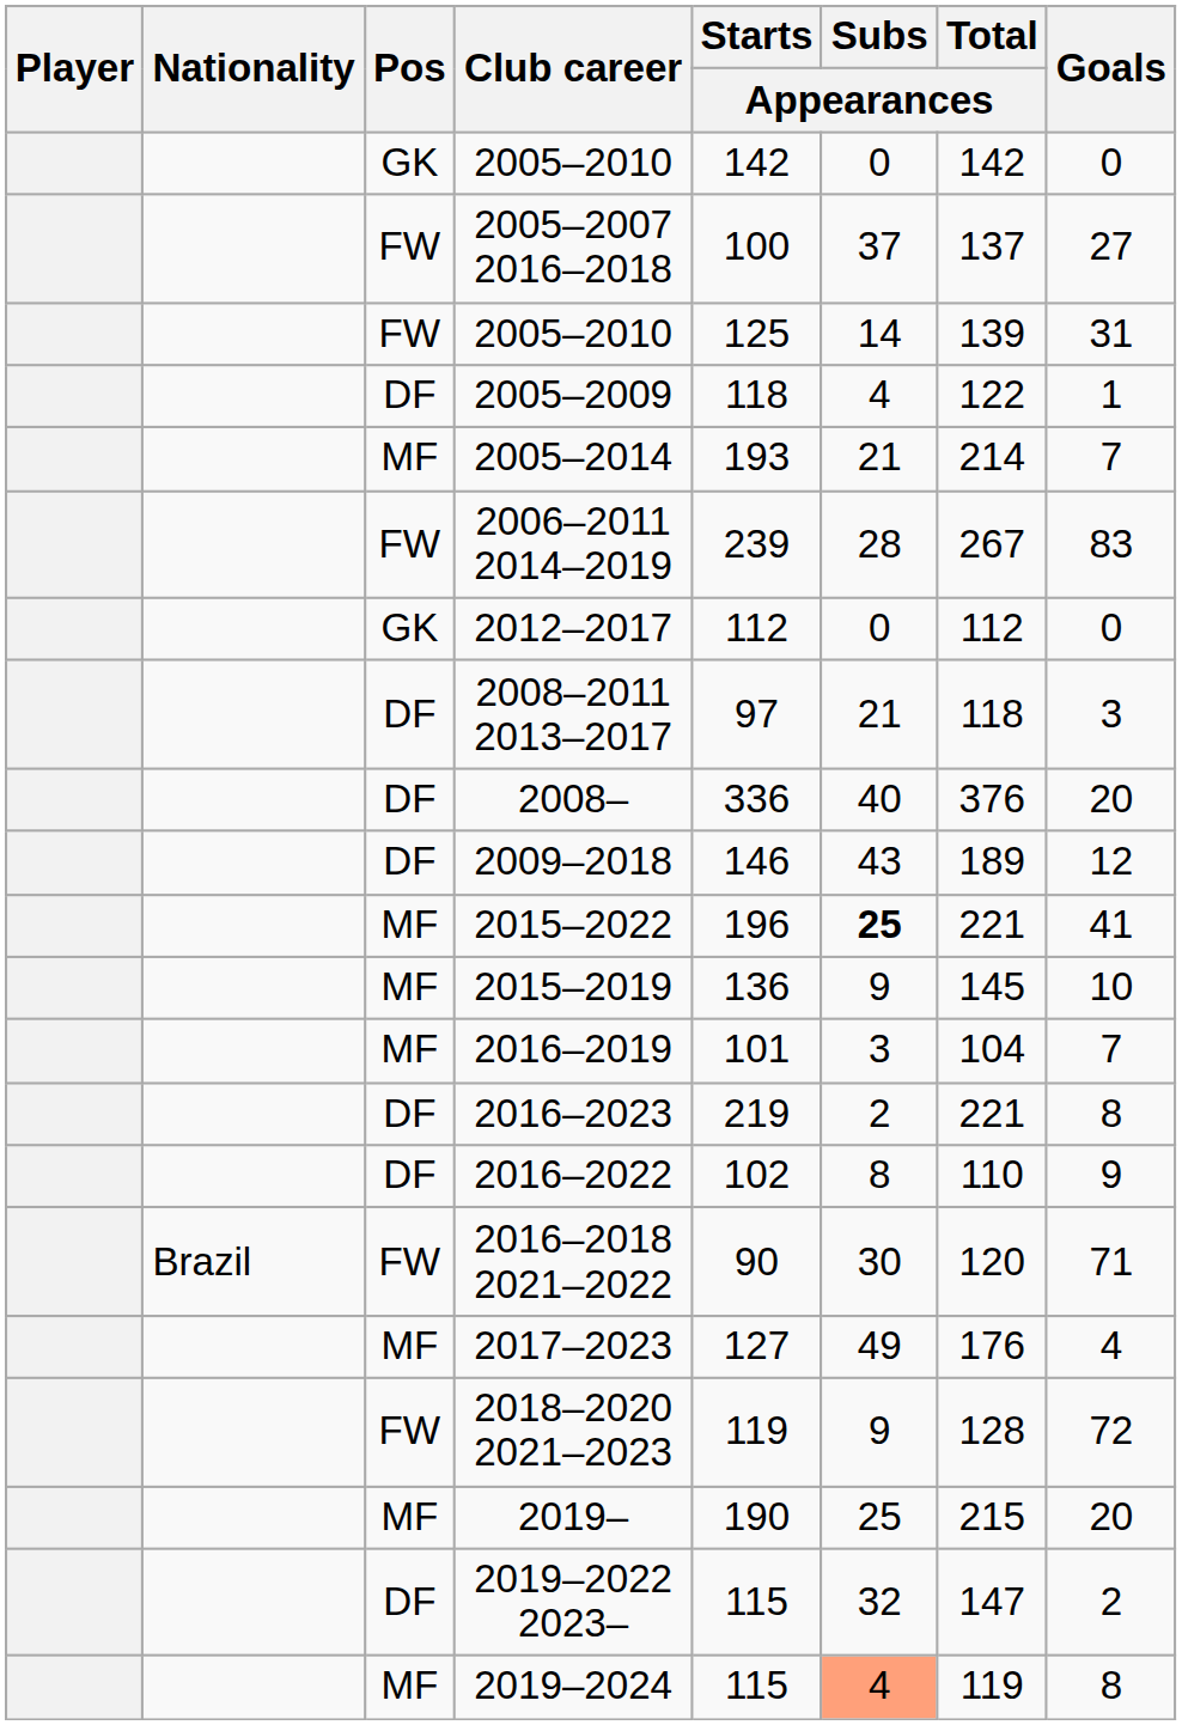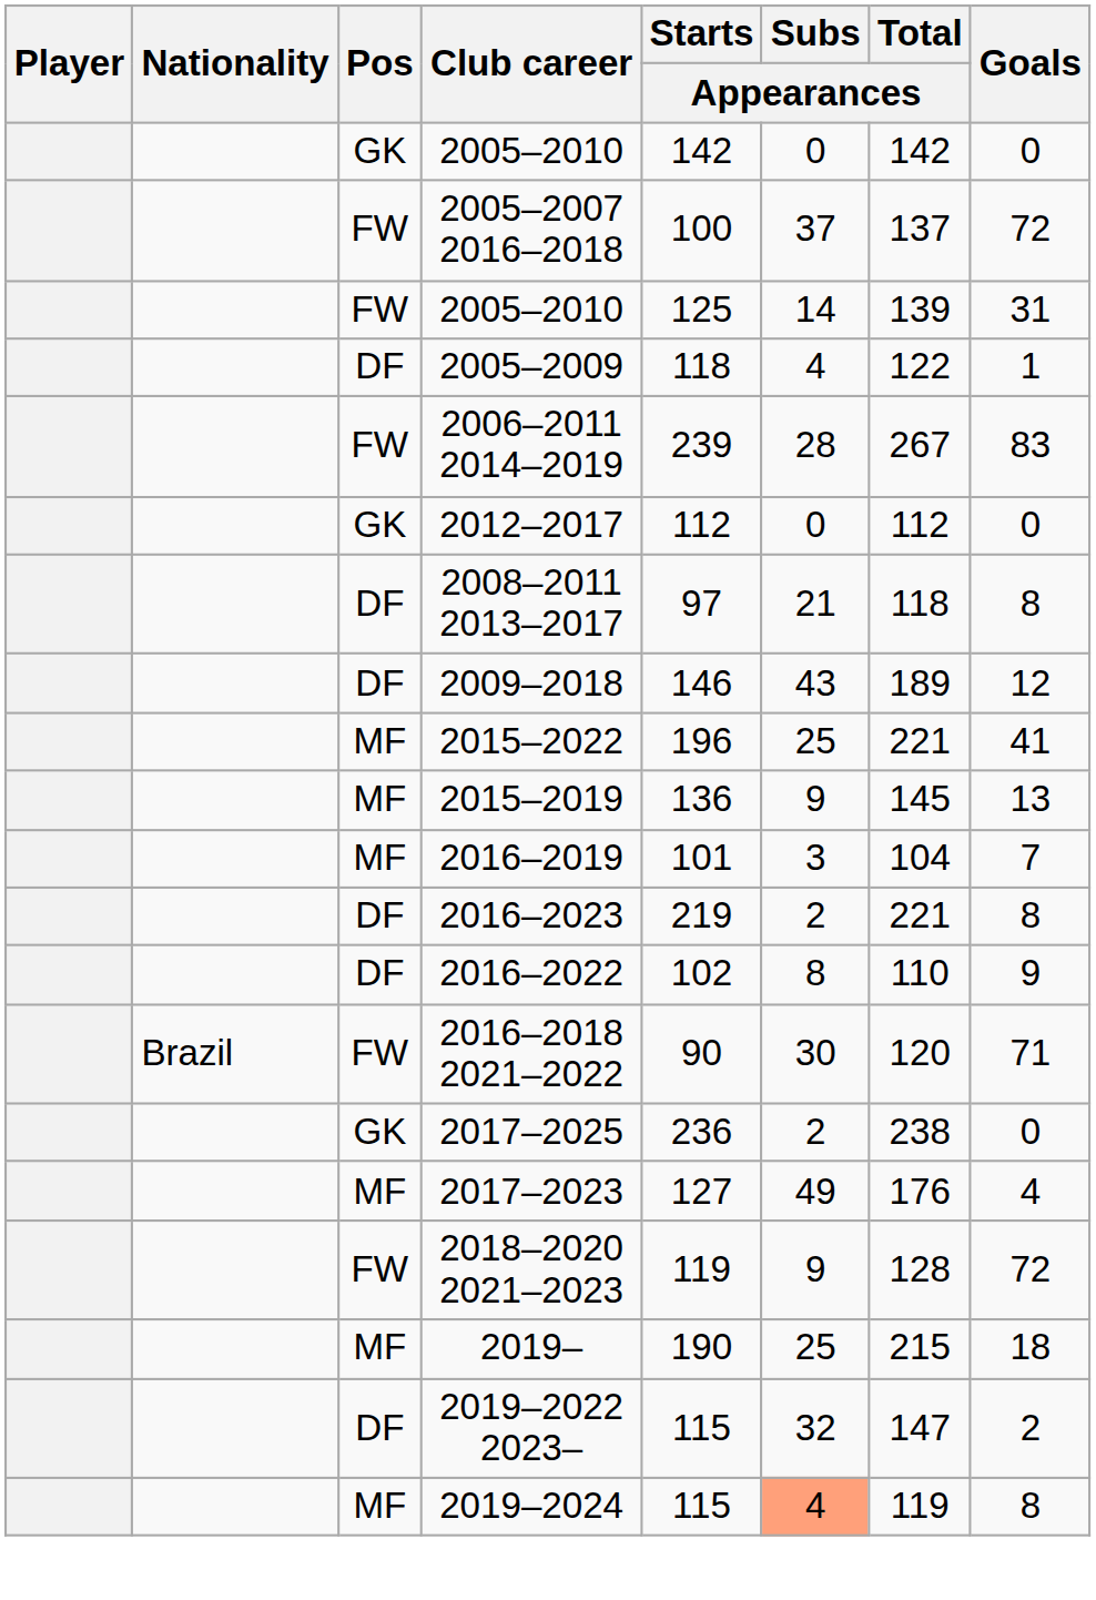 <table class="wikitable sortable plainrowheaders" style="text-align:center;">
 <tr>
 <th scope=col rowspan="2">Player</th>
 <th scope=col rowspan="2">Nationality</th>
 <th scope=col rowspan="2">Pos</th>
 <th scope=col rowspan="2">Club career</th>
 <th scope=col>Starts</th>
 <th scope=col>Subs</th>
 <th scope=col>Total</th>
 <th rowspan="2" scope=col>Goals</th>
 </tr>
 <tr class=unsortable>
 <th scope=col colspan="3">Appearances</th>
 </tr>
 <tr>
 <th scope=row></th>
 <td align=left></td>
 <td>GK</td>
 <td>2005–2010</td>
 <td>142</td>
 <td>0</td>
 <td>142</td>
 <td>0</td>
 </tr>
 <tr>
 <th scope=row></th>
 <td align=left></td>
 <td>FW</td>
 <td>2005–2007<br>2016–2018</td>
 <td>100</td>
 <td>37</td>
 <td>137</td>
-<td>27</td>
+<td>72</td>
 </tr>
 <tr>
 <th scope=row></th>
 <td align=left></td>
 <td>FW</td>
 <td>2005–2010</td>
 <td>125</td>
 <td>14</td>
 <td>139</td>
 <td>31</td>
 </tr>
 <tr>
 <th scope=row></th>
 <td align=left></td>
 <td>DF</td>
 <td>2005–2009</td>
 <td>118</td>
 <td>4</td>
 <td>122</td>
 <td>1</td>
-</tr>
-<tr>
-<th scope=row></th>
-<td align=left></td>
-<td>MF</td>
-<td>2005–2014</td>
-<td>193</td>
-<td>21</td>
-<td>214</td>
-<td>7</td>
 </tr>
 <tr>
 <th scope=row></th>
 <td align=left></td>
 <td>FW</td>
 <td>2006–2011<br>2014–2019</td>
 <td>239</td>
 <td>28</td>
 <td>267</td>
 <td>83</td>
 </tr>
 <tr>
 <th scope=row></th>
 <td align=left></td>
 <td>GK</td>
 <td>2012–2017</td>
 <td>112</td>
 <td>0</td>
 <td>112</td>
 <td>0</td>
 </tr>
 <tr>
 <th scope=row></th>
 <td align=left></td>
 <td>DF</td>
 <td>2008–2011<br>2013–2017</td>
 <td>97</td>
 <td>21</td>
 <td>118</td>
-<td>3</td>
-</tr>
-<tr>
-<th scope=row><strong></strong></th>
-<td align=left></td>
-<td>DF</td>
-<td>2008–</td>
-<td>336</td>
-<td>40</td>
-<td>376</td>
-<td>20</td>
+<td>8</td>
 </tr>
 <tr>
 <th scope=row></th>
 <td align=left></td>
 <td>DF</td>
 <td>2009–2018</td>
 <td>146</td>
 <td>43</td>
 <td>189</td>
 <td>12</td>
 </tr>
 <tr>
 <th scope=row></th>
 <td align=left></td>
 <td>MF</td>
 <td>2015–2022</td>
 <td>196</td>
-<td><strong>25</strong></td>
+<td>25</td>
 <td>221</td>
 <td>41</td>
 </tr>
 <tr>
 <th scope=row></th>
 <td align=left></td>
 <td>MF</td>
 <td>2015–2019</td>
 <td>136</td>
 <td>9</td>
 <td>145</td>
-<td>10</td>
+<td>13</td>
 </tr>
 <tr>
 <th scope=row></th>
 <td align=left></td>
 <td>MF</td>
 <td>2016–2019</td>
 <td>101</td>
 <td>3</td>
 <td>104</td>
 <td>7</td>
 </tr>
 <tr>
 <th scope=row></th>
 <td align=left></td>
 <td>DF</td>
 <td>2016–2023</td>
 <td>219</td>
 <td>2</td>
 <td>221</td>
 <td>8</td>
 </tr>
 <tr>
 <th scope=row></th>
 <td align=left></td>
 <td>DF</td>
 <td>2016–2022</td>
 <td>102</td>
 <td>8</td>
 <td>110</td>
 <td>9</td>
 </tr>
 <tr>
 <th scope="row"></th>
 <td align=left> Brazil</td>
 <td>FW</td>
 <td>2016–2018<br>2021–2022</td>
 <td>90</td>
 <td>30</td>
 <td>120</td>
 <td>71</td>
 </tr>
 <tr>
 <th scope=row></th>
 <td align=left></td>
+<td>GK</td>
+<td>2017–2025</td>
+<td>236</td>
+<td>2</td>
+<td>238</td>
+<td>0</td>
+</tr>
+<tr>
+<th scope=row></th>
+<td align=left></td>
 <td>MF</td>
 <td>2017–2023</td>
 <td>127</td>
 <td>49</td>
 <td>176</td>
 <td>4</td>
 </tr>
 <tr>
 <th scope=row></th>
 <td align=left></td>
 <td>FW</td>
 <td>2018–2020<br>2021–2023</td>
 <td>119</td>
 <td>9</td>
 <td>128</td>
 <td>72</td>
 </tr>
 <tr>
 <th scope="row"><strong></strong></th>
 <td align=left></td>
 <td>MF</td>
 <td>2019–</td>
 <td>190</td>
 <td>25</td>
 <td>215</td>
-<td>20</td>
+<td>18</td>
 </tr>
 <tr>
 <th scope="row"><strong></strong></th>
 <td align="left"></td>
 <td>DF</td>
 <td>2019–2022<br>2023–</td>
 <td>115</td>
 <td>32</td>
 <td>147</td>
 <td>2</td>
 </tr>
 <tr>
 <th scope=row></th>
 <td align=left></td>
 <td>MF</td>
 <td>2019–2024</td>
 <td>115</td>
 <td style="background: lightsalmon;">4</td>
 <td>119</td>
 <td>8</td>
 </tr>
 </table>
